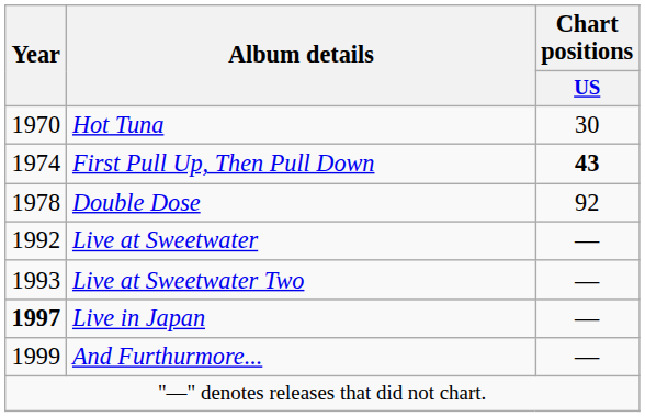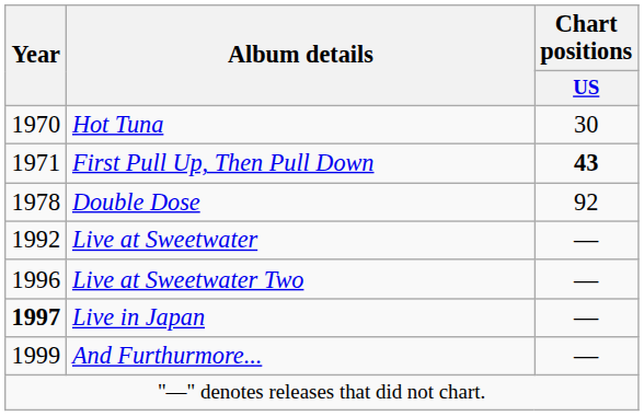 <table class="wikitable">
 <tr>
 <th rowspan="2" style="width:33px;">Year</th>
 <th rowspan="2" style="width:300px;">Album details</th>
 <th colspan="1">Chart positions</th>
 </tr>
 <tr>
 <th style="width:3em;font-size:85%"><a href='#'>US</a><br></th>
 </tr>
 <tr>
 <td align="center">1970</td>
 <td><em><a href='#'>Hot Tuna</a></em></td>
 <td align="center">30</td>
 </tr>
 <tr>
-<td align="center">1974</td>
+<td align="center">1971</td>
 <td><em><a href='#'>First Pull Up, Then Pull Down</a></em></td>
 <td align="center"><strong>43</strong></td>
 </tr>
 <tr>
 <td align="center">1978</td>
 <td><em><a href='#'>Double Dose</a></em></td>
 <td align="center">92</td>
 </tr>
 <tr>
 <td align="center">1992</td>
 <td><em><a href='#'>Live at Sweetwater</a></em></td>
 <td align="center">—</td>
 </tr>
 <tr>
-<td align="center">1993</td>
+<td align="center">1996</td>
 <td><em><a href='#'>Live at Sweetwater Two</a></em></td>
 <td align="center">—</td>
 </tr>
 <tr>
 <td align="center"><strong>1997</strong></td>
 <td><em><a href='#'>Live in Japan</a></em></td>
 <td align="center">—</td>
 </tr>
 <tr>
 <td align="center">1999</td>
 <td><em><a href='#'>And Furthurmore...</a></em></td>
 <td align="center">—</td>
 </tr>
 <tr>
 <td colspan="11" style="text-align:center; font-size:85%;">"—" denotes releases that did not chart.</td>
 </tr>
 </table>
